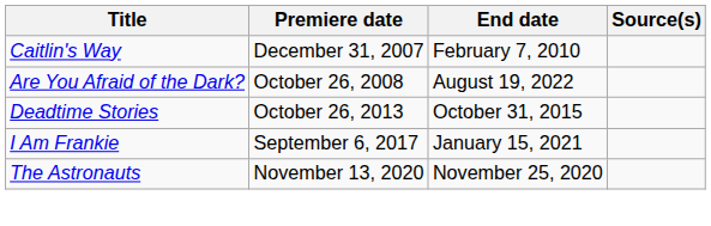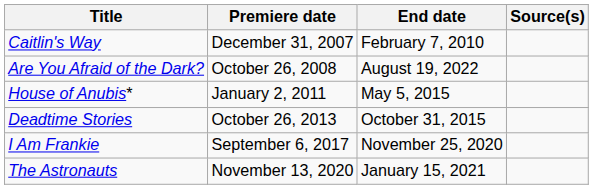 <table class="wikitable sortable">
 <tr>
 <th>Title</th>
 <th>Premiere date</th>
 <th>End date</th>
 <th>Source(s)</th>
 </tr>
 <tr>
 <td><em><a href='#'>Caitlin's Way</a></em></td>
 <td>December 31, 2007</td>
 <td>February 7, 2010</td>
 <td></td>
 </tr>
 <tr>
 <td><em><a href='#'>Are You Afraid of the Dark?</a></em></td>
 <td>October 26, 2008</td>
 <td>August 19, 2022</td>
 <td></td>
 </tr>
 <tr>
+<td><em><a href='#'>House of Anubis</a></em>*</td>
+<td>January 2, 2011</td>
+<td>May 5, 2015</td>
+<td></td>
+</tr>
+<tr>
 <td><em><a href='#'>Deadtime Stories</a></em></td>
 <td>October 26, 2013</td>
 <td>October 31, 2015</td>
 <td></td>
 </tr>
 <tr>
 <td><em><a href='#'>I Am Frankie</a></em></td>
 <td>September 6, 2017</td>
-<td>January 15, 2021</td>
+<td>November 25, 2020</td>
 <td></td>
 </tr>
 <tr>
 <td><em><a href='#'>The Astronauts</a></em></td>
 <td>November 13, 2020</td>
-<td>November 25, 2020</td>
+<td>January 15, 2021</td>
 <td></td>
 </tr>
 </table>
